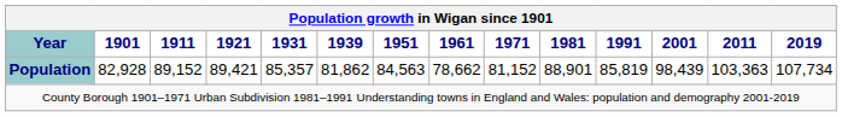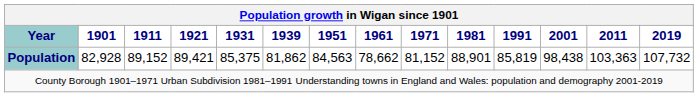 <table class="wikitable" style="font-size:90%; width:70%; border:0; text-align:center; line-height:120%;">
 <tr>
 <th colspan="14" style="text-align:center;font-size:90%;"><a href='#'>Population growth</a> in Wigan since 1901</th>
 </tr>
 <tr>
 <th style="background:#9cc; color:navy; height:17px;">Year</th>
 <th style="background:#fff; color:navy;">1901</th>
 <th style="background:#fff; color:navy;">1911</th>
 <th style="background:#fff; color:navy;">1921</th>
 <th style="background:#fff; color:navy;">1931</th>
 <th style="background:#fff; color:navy;">1939</th>
 <th style="background:#fff; color:navy;">1951</th>
 <th style="background:#fff; color:navy;">1961</th>
 <th style="background:#fff; color:navy;">1971</th>
 <th style="background:#fff; color:navy;">1981</th>
 <th style="background:#fff; color:navy;">1991</th>
 <th style="background:#fff; color:navy;">2001</th>
 <th style="background:#fff; color:navy;">2011</th>
 <th style="background:#fff; color:navy;">2019</th>
 </tr>
 <tr style="text-align:center;">
 <th style="background:#9cc; color:navy; height:17px;">Population</th>
 <td style="background:#fff; color:black;">82,928</td>
 <td style="background:#fff; color:black;">89,152</td>
 <td style="background:#fff; color:black;">89,421</td>
-<td style="background:#fff; color:black;">85,357</td>
+<td style="background:#fff; color:black;">85,375</td>
 <td style="background:#fff; color:black;">81,862</td>
 <td style="background:#fff; color:black;">84,563</td>
 <td style="background:#fff; color:black;">78,662</td>
 <td style="background:#fff; color:black;">81,152</td>
 <td style="background:#fff; color:black;">88,901</td>
 <td style="background:#fff; color:black;">85,819</td>
-<td style="background:#fff; color:black;">98,439</td>
+<td style="background:#fff; color:black;">98,438</td>
 <td style="background:#fff; color:black;">103,363</td>
-<td style="background:#fff; color:black;">107,734</td>
+<td style="background:#fff; color:black;">107,732</td>
 </tr>
 <tr>
 <td colspan="14" style="text-align:center;font-size:90%;"><small>County Borough 1901–1971  Urban Subdivision 1981–1991</small> <small>Understanding towns in England and Wales: population and demography 2001-2019</small></td>
 </tr>
 </table>
